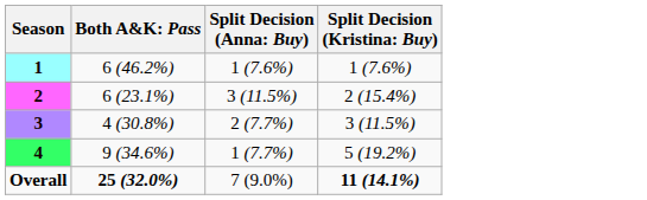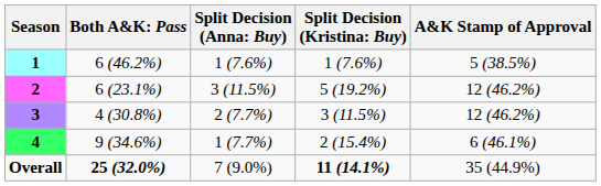 <table class="wikitable">
 <tr>
 <th>Season</th>
 <th>Both A&K: <em>Pass</em></th>
 <th>Split Decision<br>(Anna: <em>Buy</em>)</th>
 <th>Split Decision<br>(Kristina: <em>Buy</em>)</th>
+<th>A&K Stamp of Approval</th>
 </tr>
 <tr>
 <td style="background-color: #99FFFF; color: #100; text-align: center; top"><strong>1</strong></td>
 <td style="text-align: center; top">6 <em>(46.2%)</em></td>
 <td style="text-align: center; top">1 <em>(7.6%)</em></td>
 <td style="text-align: center; top">1 <em>(7.6%)</em></td>
+<td style="text-align: center; top">5 <em>(38.5%)</em></td>
 </tr>
 <tr>
 <td style="background-color: #FF66FF; color: #100; text-align: center; top"><strong>2</strong></td>
 <td style="text-align: center; top">6 <em>(23.1%)</em></td>
 <td style="text-align: center; top">3 <em>(11.5%)</em></td>
-<td style="text-align: center; top">2 <em>(15.4%)</em></td>
+<td style="text-align: center; top">5 <em>(19.2%)</em></td>
+<td style="text-align: center; top">12 <em>(46.2%)</em></td>
 </tr>
 <tr>
 <td style="background-color: #B088FF; color: #100; text-align: center; top"><strong>3</strong></td>
 <td style="text-align: center; top">4 <em>(30.8%)</em></td>
 <td style="text-align: center; top">2 <em>(7.7%)</em></td>
 <td style="text-align: center; top">3 <em>(11.5%)</em></td>
+<td style="text-align: center; top">12 <em>(46.2%)</em></td>
 </tr>
 <tr>
 <td style="background-color: #33FF66; color: #100; text-align: center; top"><strong>4</strong></td>
 <td style="text-align: center; top">9 <em>(34.6%)</em></td>
 <td style="text-align: center; top">1 <em>(7.7%)</em></td>
-<td style="text-align: center; top">5 <em>(19.2%)</em></td>
+<td style="text-align: center; top">2 <em>(15.4%)</em></td>
+<td style="text-align: center; top">6 <em>(46.1%)</em></td>
 </tr>
 <tr>
 <td style="text-align: center; top"><strong>Overall</strong></td>
 <td style="text-align: center; top"><strong>25 <em>(32.0%)<strong><em></td>
 <td style="text-align: center; top"></strong>7 </em>(9.0%)</em></strong></td>
 <td style="text-align: center; top"><strong>11 <em>(14.1%)<strong><em></td>
+<td style="text-align: center; top"></strong>35 </em>(44.9%)</em></strong></td>
 </tr>
 </table>
